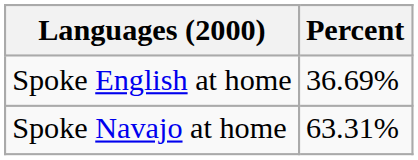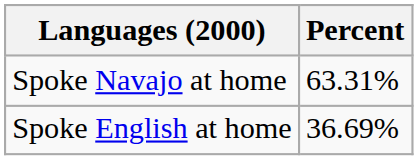 <table class="wikitable sortable collapsible" style="font-size: 90%;">
 <tr>
 <th>Languages (2000) </th>
 <th>Percent</th>
 </tr>
 <tr>
+<td>Spoke <a href='#'>Navajo</a> at home</td>
+<td>63.31%</td>
+</tr>
+<tr>
 <td>Spoke <a href='#'>English</a> at home</td>
 <td>36.69%</td>
 </tr>
-<tr>
-<td>Spoke <a href='#'>Navajo</a> at home</td>
-<td>63.31%</td>
-</tr>
 </table>
